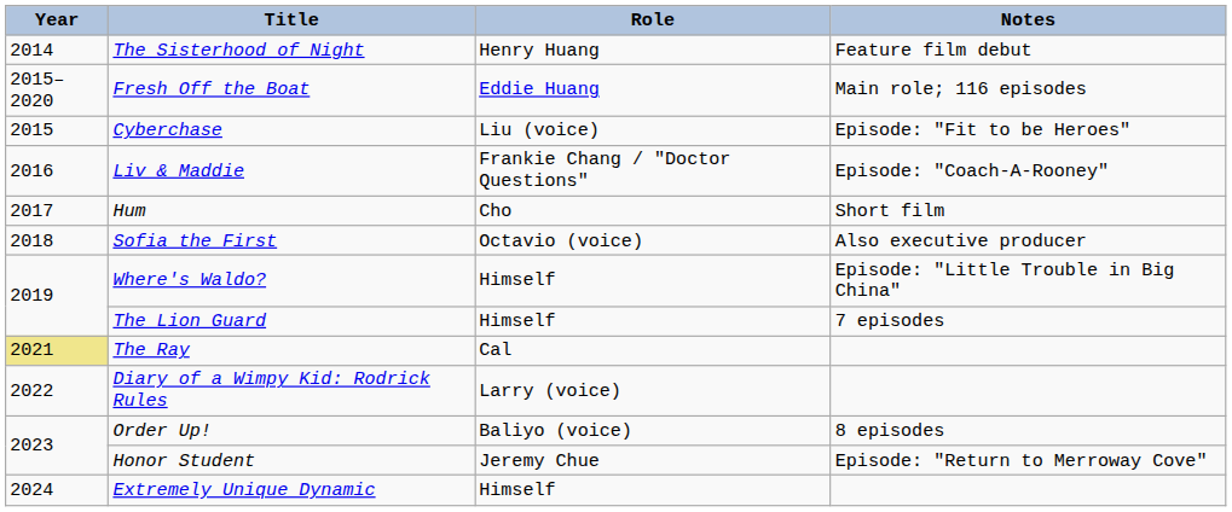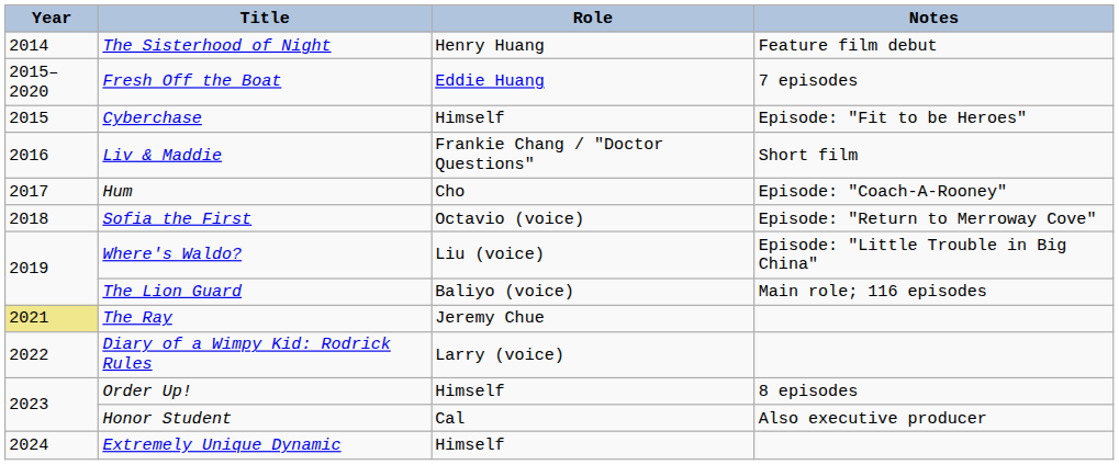 <table class="wikitable">
 <tr>
 <th style="background:#B0C4DE;">Year</th>
 <th style="background:#B0C4DE;">Title</th>
 <th style="background:#B0C4DE;">Role</th>
 <th style="background:#B0C4DE;">Notes</th>
 </tr>
 <tr>
 <td>2014</td>
 <td><em><a href='#'>The Sisterhood of Night</a></em></td>
 <td>Henry Huang</td>
 <td>Feature film debut</td>
 </tr>
 <tr>
 <td>2015–2020</td>
 <td><em><a href='#'>Fresh Off the Boat</a></em></td>
 <td><a href='#'>Eddie Huang</a></td>
-<td>Main role; 116 episodes</td>
+<td>7 episodes</td>
 </tr>
 <tr>
 <td>2015</td>
 <td><em><a href='#'>Cyberchase</a></em></td>
-<td>Liu (voice)</td>
+<td>Himself</td>
 <td>Episode: "Fit to be Heroes"</td>
 </tr>
 <tr>
 <td>2016</td>
 <td><em><a href='#'>Liv & Maddie</a></em></td>
 <td>Frankie Chang / "Doctor Questions"</td>
-<td>Episode: "Coach-A-Rooney"</td>
+<td>Short film</td>
 </tr>
 <tr>
 <td>2017</td>
 <td><em>Hum</em></td>
 <td>Cho</td>
-<td>Short film</td>
+<td>Episode: "Coach-A-Rooney"</td>
 </tr>
 <tr>
 <td>2018</td>
 <td><em><a href='#'>Sofia the First</a></em></td>
 <td>Octavio (voice)</td>
-<td>Also executive producer</td>
+<td>Episode: "Return to Merroway Cove"</td>
 </tr>
 <tr>
 <td rowspan=2>2019</td>
 <td><em><a href='#'>Where's Waldo?</a></em></td>
-<td>Himself</td>
+<td>Liu (voice)</td>
 <td>Episode: "Little Trouble in Big China"</td>
 </tr>
 <tr>
 <td><em><a href='#'>The Lion Guard</a></em></td>
-<td>Himself</td>
-<td>7 episodes</td>
+<td>Baliyo (voice)</td>
+<td>Main role; 116 episodes</td>
 </tr>
 <tr>
 <td style="background: khaki;">2021</td>
 <td><em><a href='#'>The Ray</a></em></td>
-<td>Cal</td>
+<td>Jeremy Chue</td>
 <td></td>
 </tr>
 <tr>
 <td>2022</td>
 <td><em><a href='#'>Diary of a Wimpy Kid: Rodrick Rules</a></em></td>
 <td>Larry (voice)</td>
 <td></td>
 </tr>
 <tr>
 <td rowspan="2">2023</td>
 <td><em>Order Up!</em></td>
-<td>Baliyo (voice)</td>
+<td>Himself</td>
 <td>8 episodes</td>
 </tr>
 <tr>
 <td><em>Honor Student</em></td>
-<td>Jeremy Chue</td>
-<td>Episode: "Return to Merroway Cove"</td>
+<td>Cal</td>
+<td>Also executive producer</td>
 </tr>
 <tr>
 <td>2024</td>
 <td><em><a href='#'>Extremely Unique Dynamic</a></em></td>
 <td>Himself</td>
 <td></td>
 </tr>
 </table>
